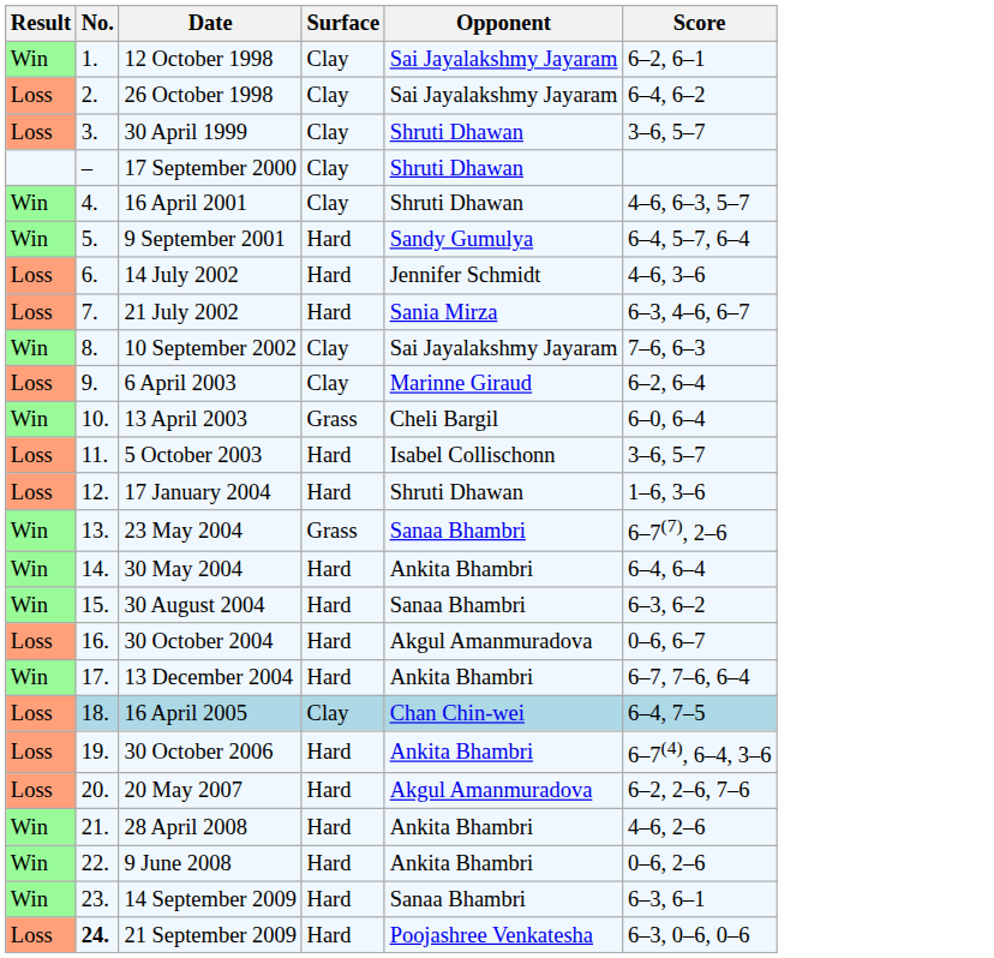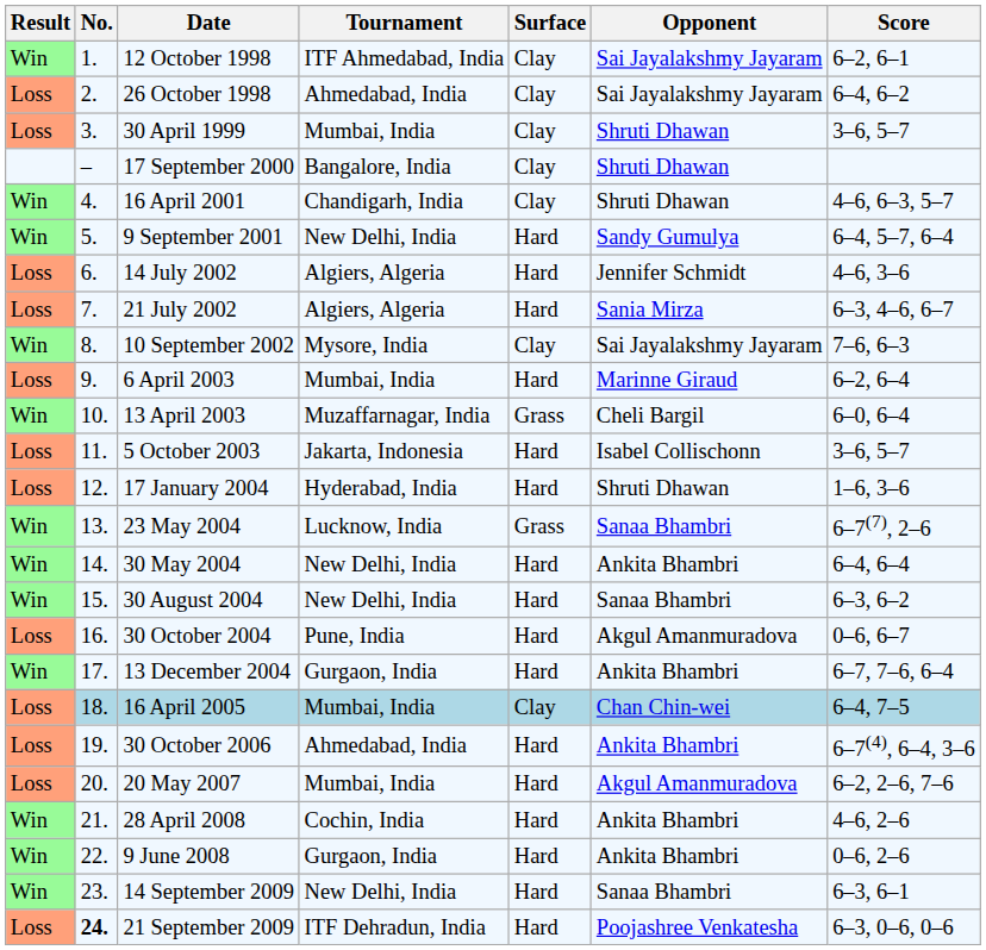 <table class="sortable wikitable" style="font-size:97%;">
 <tr>
 <th>Result</th>
 <th>No.</th>
 <th>Date</th>
+<th>Tournament</th>
 <th>Surface</th>
 <th>Opponent</th>
 <th class="unsortable">Score</th>
 </tr>
 <tr style="background:#f0f8ff;">
 <td style="background:#98fb98;">Win</td>
 <td>1.</td>
 <td>12 October 1998</td>
+<td>ITF Ahmedabad, India</td>
 <td>Clay</td>
 <td> <a href='#'>Sai Jayalakshmy Jayaram</a></td>
 <td>6–2, 6–1</td>
 </tr>
 <tr style="background:#f0f8ff;">
 <td style="background:#ffa07a;">Loss</td>
 <td>2.</td>
 <td>26 October 1998</td>
+<td>Ahmedabad, India</td>
 <td>Clay</td>
 <td> Sai Jayalakshmy Jayaram</td>
 <td>6–4, 6–2</td>
 </tr>
 <tr style="background:#f0f8ff;">
 <td style="background:#ffa07a;">Loss</td>
 <td>3.</td>
 <td>30 April 1999</td>
+<td>Mumbai, India</td>
 <td>Clay</td>
 <td> <a href='#'>Shruti Dhawan</a></td>
 <td>3–6, 5–7</td>
 </tr>
 <tr style="background:#f0f8ff;">
 <td></td>
 <td>–</td>
 <td>17 September 2000</td>
+<td>Bangalore, India</td>
 <td>Clay</td>
 <td> <a href='#'>Shruti Dhawan</a></td>
 <td></td>
 </tr>
 <tr style="background:#f0f8ff;">
 <td style="background:#98fb98;">Win</td>
 <td>4.</td>
 <td>16 April 2001</td>
+<td>Chandigarh, India</td>
 <td>Clay</td>
 <td> Shruti Dhawan</td>
 <td>4–6, 6–3, 5–7</td>
 </tr>
 <tr style="background:#f0f8ff;">
 <td style="background:#98fb98;">Win</td>
 <td>5.</td>
 <td>9 September 2001</td>
+<td>New Delhi, India</td>
 <td>Hard</td>
 <td> <a href='#'>Sandy Gumulya</a></td>
 <td>6–4, 5–7, 6–4</td>
 </tr>
 <tr style="background:#f0f8ff;">
 <td style="background:#ffa07a;">Loss</td>
 <td>6.</td>
 <td>14 July 2002</td>
+<td>Algiers, Algeria</td>
 <td>Hard</td>
 <td> Jennifer Schmidt</td>
 <td>4–6, 3–6</td>
 </tr>
 <tr style="background:#f0f8ff;">
 <td style="background:#ffa07a;">Loss</td>
 <td>7.</td>
 <td>21 July 2002</td>
+<td>Algiers, Algeria</td>
 <td>Hard</td>
 <td> <a href='#'>Sania Mirza</a></td>
 <td>6–3, 4–6, 6–7</td>
 </tr>
 <tr style="background:#f0f8ff;">
 <td style="background:#98fb98;">Win</td>
 <td>8.</td>
 <td>10 September 2002</td>
+<td>Mysore, India</td>
 <td>Clay</td>
 <td> Sai Jayalakshmy Jayaram</td>
 <td>7–6, 6–3</td>
 </tr>
 <tr style="background:#f0f8ff;">
 <td style="background:#ffa07a;">Loss</td>
 <td>9.</td>
 <td>6 April 2003</td>
-<td>Clay</td>
+<td>Mumbai, India</td>
+<td>Hard</td>
 <td> <a href='#'>Marinne Giraud</a></td>
 <td>6–2, 6–4</td>
 </tr>
 <tr style="background:#f0f8ff;">
 <td style="background:#98fb98;">Win</td>
 <td>10.</td>
 <td>13 April 2003</td>
+<td>Muzaffarnagar, India</td>
 <td>Grass</td>
 <td> Cheli Bargil</td>
 <td>6–0, 6–4</td>
 </tr>
 <tr style="background:#f0f8ff;">
 <td style="background:#ffa07a;">Loss</td>
 <td>11.</td>
 <td>5 October 2003</td>
+<td>Jakarta, Indonesia</td>
 <td>Hard</td>
 <td> Isabel Collischonn</td>
 <td>3–6, 5–7</td>
 </tr>
 <tr style="background:#f0f8ff;">
 <td style="background:#ffa07a;">Loss</td>
 <td>12.</td>
 <td>17 January 2004</td>
+<td>Hyderabad, India</td>
 <td>Hard</td>
 <td> Shruti Dhawan</td>
 <td>1–6, 3–6</td>
 </tr>
 <tr style="background:#f0f8ff;">
 <td style="background:#98fb98;">Win</td>
 <td>13.</td>
 <td>23 May 2004</td>
+<td>Lucknow, India</td>
 <td>Grass</td>
 <td> <a href='#'>Sanaa Bhambri</a></td>
 <td>6–7<sup>(7)</sup>, 2–6</td>
 </tr>
 <tr style="background:#f0f8ff;">
 <td style="background:#98fb98;">Win</td>
 <td>14.</td>
 <td>30 May 2004</td>
+<td>New Delhi, India</td>
 <td>Hard</td>
 <td> Ankita Bhambri</td>
 <td>6–4, 6–4</td>
 </tr>
 <tr style="background:#f0f8ff;">
 <td style="background:#98fb98;">Win</td>
 <td>15.</td>
 <td>30 August 2004</td>
+<td>New Delhi, India</td>
 <td>Hard</td>
 <td> Sanaa Bhambri</td>
 <td>6–3, 6–2</td>
 </tr>
 <tr style="background:#f0f8ff;">
 <td style="background:#ffa07a;">Loss</td>
 <td>16.</td>
 <td>30 October 2004</td>
+<td>Pune, India</td>
 <td>Hard</td>
 <td> Akgul Amanmuradova</td>
 <td>0–6, 6–7</td>
 </tr>
 <tr style="background:#f0f8ff;">
 <td style="background:#98fb98;">Win</td>
 <td>17.</td>
 <td>13 December 2004</td>
+<td>Gurgaon, India</td>
 <td>Hard</td>
 <td> Ankita Bhambri</td>
 <td>6–7, 7–6, 6–4</td>
 </tr>
 <tr bgcolor="lightblue">
 <td style="background:#ffa07a;">Loss</td>
 <td>18.</td>
 <td>16 April 2005</td>
+<td>Mumbai, India</td>
 <td>Clay</td>
 <td> <a href='#'>Chan Chin-wei</a></td>
 <td>6–4, 7–5</td>
 </tr>
 <tr style="background:#f0f8ff;">
 <td style="background:#ffa07a;">Loss</td>
 <td>19.</td>
 <td>30 October 2006</td>
+<td>Ahmedabad, India</td>
 <td>Hard</td>
 <td> <a href='#'>Ankita Bhambri</a></td>
 <td>6–7<sup>(4)</sup>, 6–4, 3–6</td>
 </tr>
 <tr style="background:#f0f8ff;">
 <td style="background:#ffa07a;">Loss</td>
 <td>20.</td>
 <td>20 May 2007</td>
+<td>Mumbai, India</td>
 <td>Hard</td>
 <td> <a href='#'>Akgul Amanmuradova</a></td>
 <td>6–2, 2–6, 7–6</td>
 </tr>
 <tr style="background:#f0f8ff;">
 <td style="background:#98fb98;">Win</td>
 <td>21.</td>
 <td>28 April 2008</td>
+<td>Cochin, India</td>
 <td>Hard</td>
 <td> Ankita Bhambri</td>
 <td>4–6, 2–6</td>
 </tr>
 <tr style="background:#f0f8ff;">
 <td style="background:#98fb98;">Win</td>
 <td>22.</td>
 <td>9 June 2008</td>
+<td>Gurgaon, India</td>
 <td>Hard</td>
 <td> Ankita Bhambri</td>
 <td>0–6, 2–6</td>
 </tr>
 <tr style="background:#f0f8ff;">
 <td style="background:#98fb98;">Win</td>
 <td>23.</td>
 <td>14 September 2009</td>
+<td>New Delhi, India</td>
 <td>Hard</td>
 <td> Sanaa Bhambri</td>
 <td>6–3, 6–1</td>
 </tr>
 <tr style="background:#f0f8ff;">
 <td style="background:#ffa07a;">Loss</td>
 <td><strong>24.</strong></td>
 <td>21 September 2009</td>
+<td>ITF Dehradun, India</td>
 <td>Hard</td>
 <td> <a href='#'>Poojashree Venkatesha</a></td>
 <td>6–3, 0–6, 0–6</td>
 </tr>
 </table>
